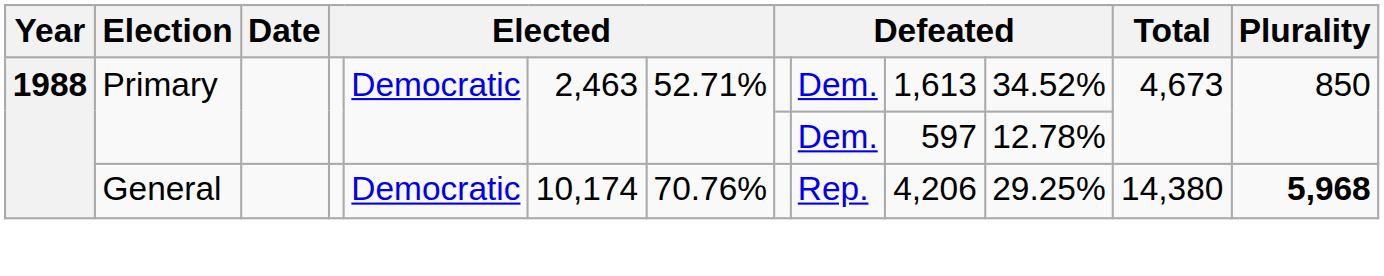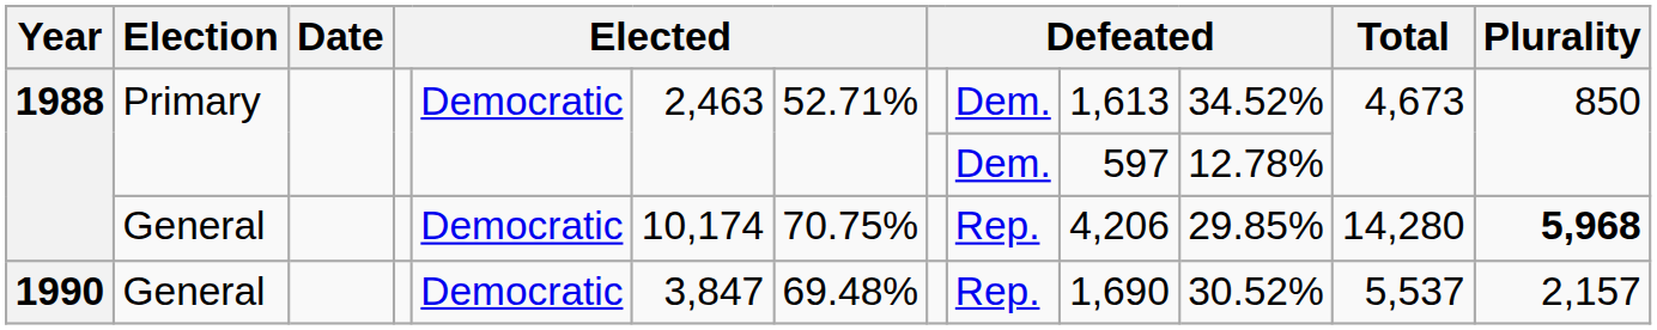 <table class=wikitable>
 <tr>
 <th>Year</th>
 <th>Election</th>
 <th>Date</th>
 <th ! colspan="4">Elected</th>
 <th ! colspan="4">Defeated</th>
 <th>Total</th>
 <th>Plurality</th>
 </tr>
 <tr>
 <th rowspan="3" valign="top">1988</th>
 <td rowspan="2" valign="top">Primary</td>
 <td rowspan="2" valign="top"></td>
 <td rowspan="2" valign="top"></td>
 <td rowspan="2" valign="top" ><a href='#'>Democratic</a></td>
 <td rowspan="2" valign="top" align="right">2,463</td>
 <td rowspan="2" valign="top" align="right">52.71%</td>
 <td valign="top"></td>
 <td valign="top" ><a href='#'>Dem.</a></td>
 <td valign="top" align="right">1,613</td>
 <td valign="top" align="right">34.52%</td>
 <td rowspan="2" valign="top" align="right">4,673</td>
 <td rowspan="2" valign="top" align="right">850</td>
 </tr>
 <tr>
 <td valign="top"></td>
 <td valign="top" ><a href='#'>Dem.</a></td>
 <td valign="top" align="right">597</td>
 <td valign="top" align="right">12.78%</td>
 </tr>
 <tr>
 <td valign="top">General</td>
 <td valign="top"></td>
 <td valign="top"></td>
 <td valign="top" ><a href='#'>Democratic</a></td>
 <td valign="top" align="right">10,174</td>
-<td valign="top" align="right">70.76%</td>
+<td valign="top" align="right">70.75%</td>
 <td valign="top"></td>
 <td valign="top" ><a href='#'>Rep.</a></td>
 <td valign="top" align="right">4,206</td>
-<td valign="top" align="right">29.25%</td>
-<td valign="top" align="right">14,380</td>
+<td valign="top" align="right">29.85%</td>
+<td valign="top" align="right">14,280</td>
 <td valign="top" align="right"><strong>5,968</strong></td>
 </tr>
+<tr>
+<th valign="top">1990</th>
+<td valign="top">General</td>
+<td valign="top"></td>
+<td valign="top"></td>
+<td valign="top" ><a href='#'>Democratic</a></td>
+<td valign="top" align="right">3,847</td>
+<td valign="top" align="right">69.48%</td>
+<td valign="top"></td>
+<td valign="top" ><a href='#'>Rep.</a></td>
+<td valign="top" align="right">1,690</td>
+<td valign="top" align="right">30.52%</td>
+<td valign="top" align="right">5,537</td>
+<td valign="top" align="right">2,157</td>
+</tr>
 </table>
